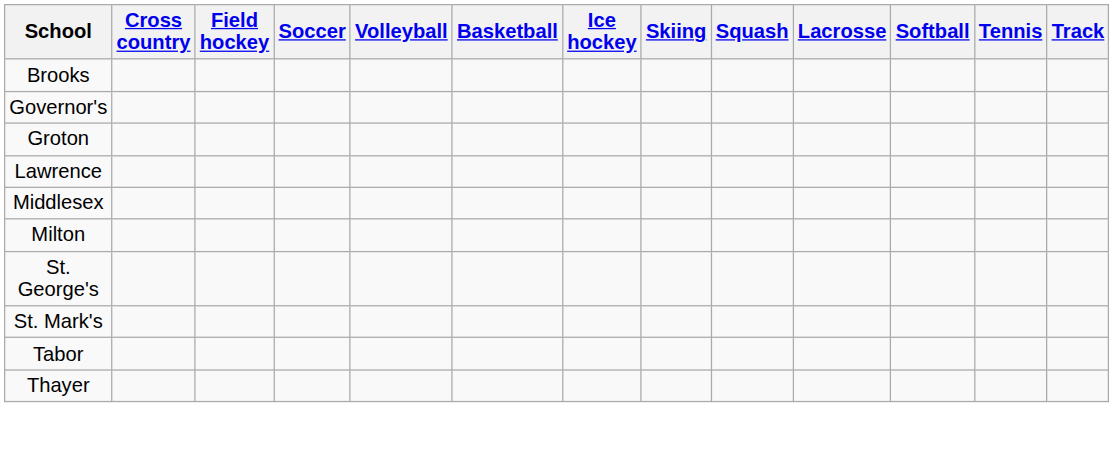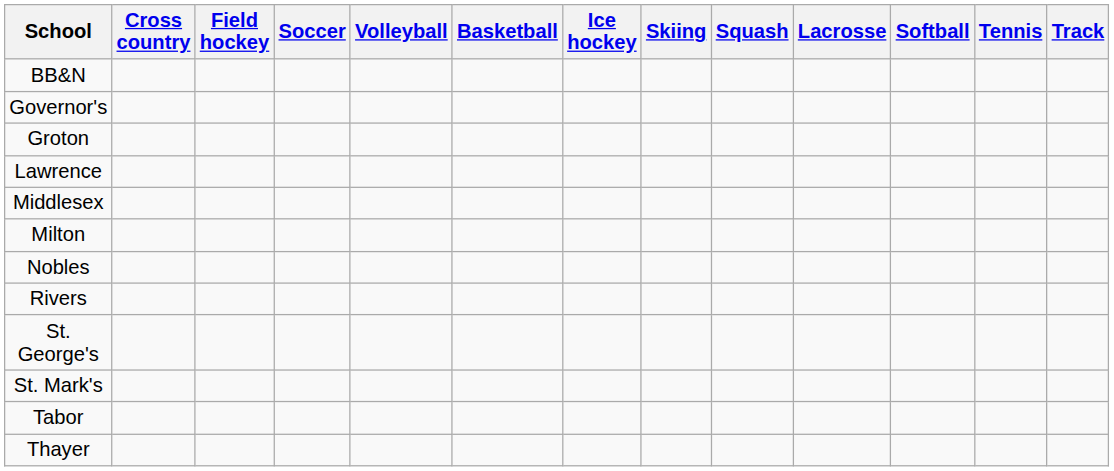 <table class="wikitable" style="text-align:center;">
 <tr style="text-align:center">
 <th>School</th>
 <th><a href='#'>Cross<br>country</a></th>
 <th><a href='#'>Field<br>hockey</a></th>
 <th><a href='#'>Soccer</a></th>
 <th><a href='#'>Volleyball</a></th>
 <th><a href='#'>Basketball</a></th>
 <th><a href='#'>Ice<br>hockey</a></th>
 <th><a href='#'>Skiing</a></th>
 <th><a href='#'>Squash</a></th>
 <th><a href='#'>Lacrosse</a></th>
 <th><a href='#'>Softball</a></th>
 <th><a href='#'>Tennis</a></th>
 <th><a href='#'>Track</a></th>
 </tr>
 <tr style="text-align:center">
-<td>Brooks</td>
+<td>BB&N</td>
 <td></td>
 <td></td>
 <td></td>
 <td></td>
 <td></td>
 <td></td>
 <td></td>
 <td></td>
 <td></td>
 <td></td>
 <td></td>
 <td></td>
 </tr>
 <tr style="text-align:center">
 <td>Governor's</td>
 <td></td>
 <td></td>
 <td></td>
 <td></td>
 <td></td>
 <td></td>
 <td></td>
 <td></td>
 <td></td>
 <td></td>
 <td></td>
 <td></td>
 </tr>
 <tr style="text-align:center">
 <td>Groton</td>
 <td></td>
 <td></td>
 <td></td>
 <td></td>
 <td></td>
 <td></td>
 <td></td>
 <td></td>
 <td></td>
 <td></td>
 <td></td>
 <td></td>
 </tr>
 <tr style="text-align:center">
 <td>Lawrence</td>
 <td></td>
 <td></td>
 <td></td>
 <td></td>
 <td></td>
 <td></td>
 <td></td>
 <td></td>
 <td></td>
 <td></td>
 <td></td>
 <td></td>
 </tr>
 <tr style="text-align:center">
 <td>Middlesex</td>
 <td></td>
 <td></td>
 <td></td>
 <td></td>
 <td></td>
 <td></td>
 <td></td>
 <td></td>
 <td></td>
 <td></td>
 <td></td>
 <td></td>
 </tr>
 <tr style="text-align:center">
 <td>Milton</td>
 <td></td>
 <td></td>
 <td></td>
 <td></td>
 <td></td>
 <td></td>
 <td></td>
 <td></td>
 <td></td>
 <td></td>
 <td></td>
 <td></td>
 </tr>
 <tr style="text-align:center">
+<td>Nobles</td>
+<td></td>
+<td></td>
+<td></td>
+<td></td>
+<td></td>
+<td></td>
+<td></td>
+<td></td>
+<td></td>
+<td></td>
+<td></td>
+<td></td>
+</tr>
+<tr style="text-align:center">
+<td>Rivers</td>
+<td></td>
+<td></td>
+<td></td>
+<td></td>
+<td></td>
+<td></td>
+<td></td>
+<td></td>
+<td></td>
+<td></td>
+<td></td>
+<td></td>
+</tr>
+<tr style="text-align:center">
 <td>St. George's</td>
 <td></td>
 <td></td>
 <td></td>
 <td></td>
 <td></td>
 <td></td>
 <td></td>
 <td></td>
 <td></td>
 <td></td>
 <td></td>
 <td></td>
 </tr>
 <tr style="text-align:center">
 <td>St. Mark's</td>
 <td></td>
 <td></td>
 <td></td>
 <td></td>
 <td></td>
 <td></td>
 <td></td>
 <td></td>
 <td></td>
 <td></td>
 <td></td>
 <td></td>
 </tr>
 <tr style="text-align:center">
 <td>Tabor</td>
 <td></td>
 <td></td>
 <td></td>
 <td></td>
 <td></td>
 <td></td>
 <td></td>
 <td></td>
 <td></td>
 <td></td>
 <td></td>
 <td></td>
 </tr>
 <tr style="text-align:center">
 <td>Thayer</td>
 <td></td>
 <td></td>
 <td></td>
 <td></td>
 <td></td>
 <td></td>
 <td></td>
 <td></td>
 <td></td>
 <td></td>
 <td></td>
 <td></td>
 </tr>
 </table>
